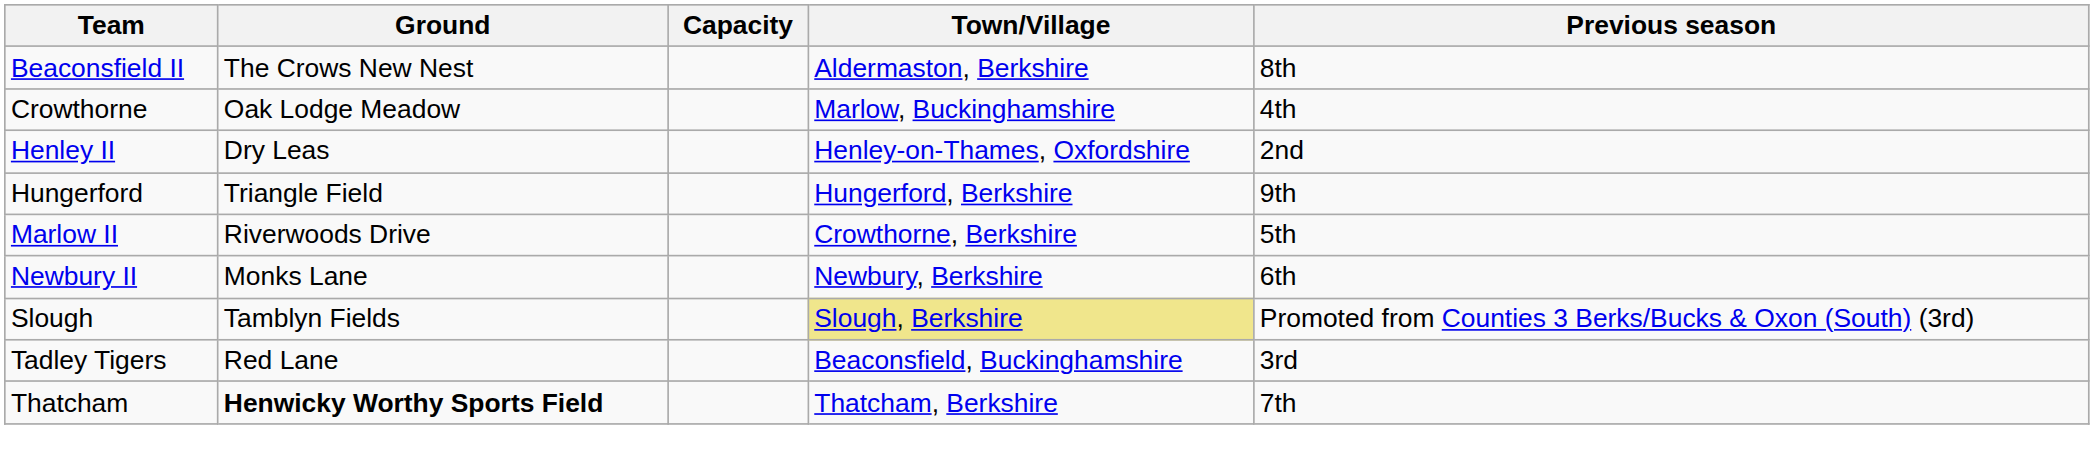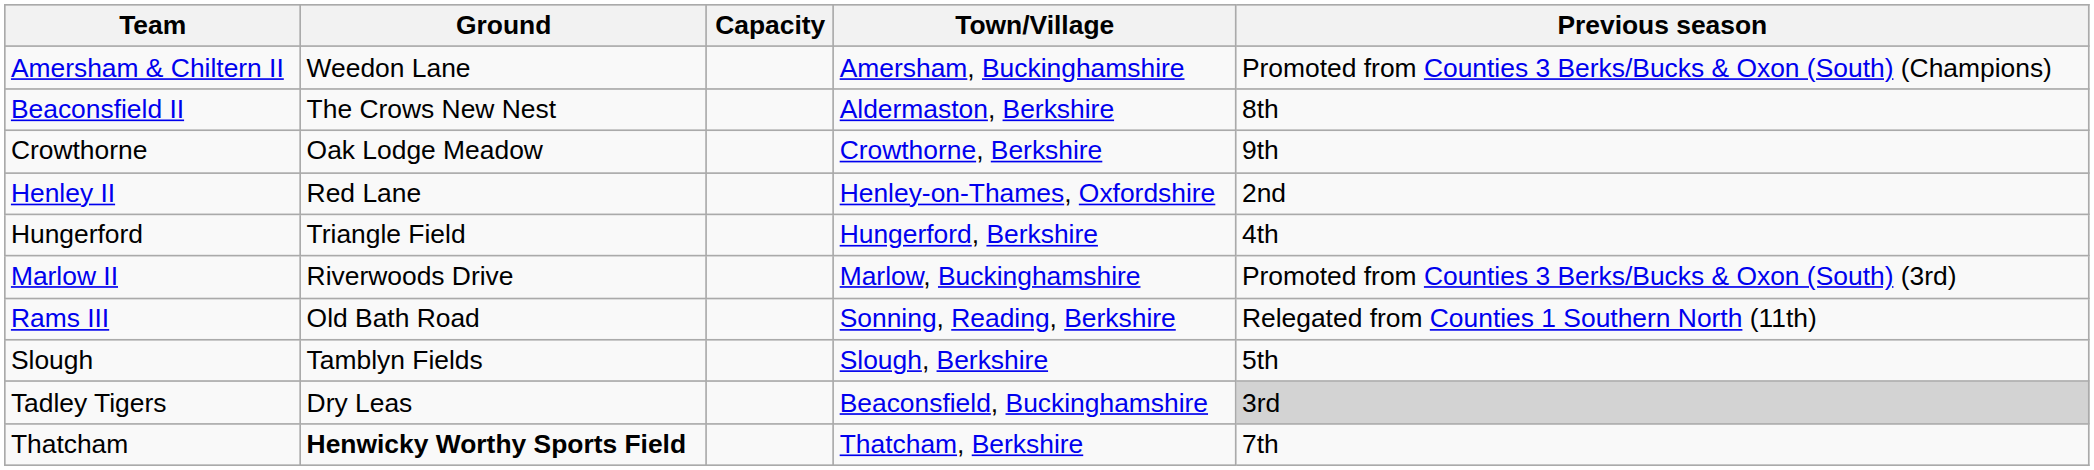 <table class="wikitable sortable" width=100%>
 <tr>
 <th>Team</th>
 <th>Ground</th>
 <th>Capacity</th>
 <th>Town/Village</th>
 <th>Previous season</th>
+</tr>
+<tr>
+<td><a href='#'>Amersham & Chiltern II</a></td>
+<td>Weedon Lane</td>
+<td></td>
+<td><a href='#'>Amersham</a>, <a href='#'>Buckinghamshire</a></td>
+<td>Promoted from <a href='#'>Counties 3 Berks/Bucks & Oxon (South)</a> (Champions)</td>
 </tr>
 <tr>
 <td><a href='#'>Beaconsfield II</a></td>
 <td>The Crows New Nest</td>
 <td></td>
 <td><a href='#'>Aldermaston</a>, <a href='#'>Berkshire</a></td>
 <td>8th</td>
 </tr>
 <tr>
 <td Crowthorne RFC>Crowthorne</td>
 <td>Oak Lodge Meadow</td>
 <td></td>
-<td><a href='#'>Marlow</a>, <a href='#'>Buckinghamshire</a></td>
-<td>4th</td>
+<td><a href='#'>Crowthorne</a>, <a href='#'>Berkshire</a></td>
+<td>9th</td>
 </tr>
 <tr>
 <td><a href='#'>Henley II</a></td>
-<td>Dry Leas</td>
+<td>Red Lane</td>
 <td></td>
 <td><a href='#'>Henley-on-Thames</a>, <a href='#'>Oxfordshire</a></td>
 <td>2nd</td>
 </tr>
 <tr>
 <td>Hungerford</td>
 <td>Triangle Field</td>
 <td></td>
 <td><a href='#'>Hungerford</a>, <a href='#'>Berkshire</a></td>
-<td>9th</td>
+<td>4th</td>
 </tr>
 <tr>
 <td><a href='#'>Marlow II</a></td>
 <td>Riverwoods Drive</td>
 <td></td>
-<td><a href='#'>Crowthorne</a>, <a href='#'>Berkshire</a></td>
-<td>5th</td>
+<td><a href='#'>Marlow</a>, <a href='#'>Buckinghamshire</a></td>
+<td>Promoted from <a href='#'>Counties 3 Berks/Bucks & Oxon (South)</a> (3rd)</td>
 </tr>
 <tr>
-<td><a href='#'>Newbury II</a></td>
-<td>Monks Lane</td>
+<td><a href='#'>Rams III</a></td>
+<td>Old Bath Road</td>
 <td></td>
-<td><a href='#'>Newbury</a>, <a href='#'>Berkshire</a></td>
-<td>6th</td>
+<td><a href='#'>Sonning</a>, <a href='#'>Reading</a>, <a href='#'>Berkshire</a></td>
+<td>Relegated from <a href='#'>Counties 1 Southern North</a> (11th)</td>
 </tr>
 <tr>
 <td>Slough</td>
 <td>Tamblyn Fields</td>
 <td></td>
-<td style="background: khaki;"><a href='#'>Slough</a>, <a href='#'>Berkshire</a></td>
-<td>Promoted from <a href='#'>Counties 3 Berks/Bucks & Oxon (South)</a> (3rd)</td>
+<td><a href='#'>Slough</a>, <a href='#'>Berkshire</a></td>
+<td>5th</td>
 </tr>
 <tr>
 <td>Tadley Tigers</td>
-<td>Red Lane</td>
+<td>Dry Leas</td>
 <td></td>
 <td><a href='#'>Beaconsfield</a>, <a href='#'>Buckinghamshire</a></td>
-<td>3rd</td>
+<td style="background: lightgrey;">3rd</td>
 </tr>
 <tr>
 <td>Thatcham</td>
 <td><strong>Henwicky Worthy Sports Field</strong></td>
 <td></td>
 <td><a href='#'>Thatcham</a>, <a href='#'>Berkshire</a></td>
 <td>7th</td>
 </tr>
 </table>
